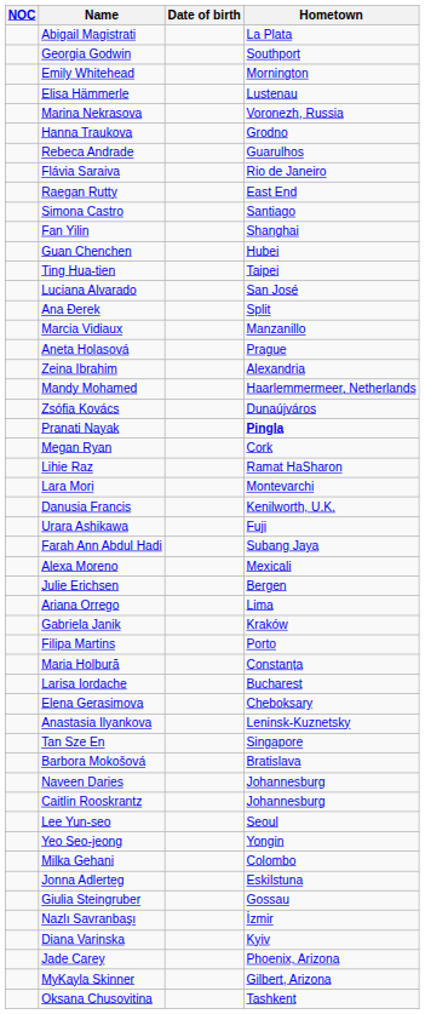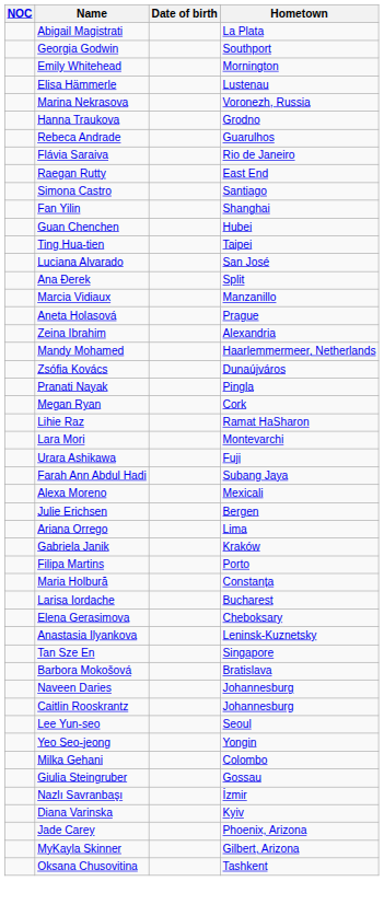 <table class="wikitable sortable">
 <tr>
 <th><a href='#'>NOC</a></th>
 <th>Name</th>
 <th>Date of birth</th>
 <th>Hometown</th>
 </tr>
 <tr>
 <td></td>
 <td><a href='#'>Abigail Magistrati</a></td>
 <td></td>
 <td><a href='#'>La Plata</a></td>
 </tr>
 <tr>
 <td></td>
 <td><a href='#'>Georgia Godwin</a></td>
 <td></td>
 <td><a href='#'>Southport</a></td>
 </tr>
 <tr>
 <td></td>
 <td><a href='#'>Emily Whitehead</a></td>
 <td></td>
 <td><a href='#'>Mornington</a></td>
 </tr>
 <tr>
 <td></td>
 <td><a href='#'>Elisa Hämmerle</a></td>
 <td></td>
 <td><a href='#'>Lustenau</a></td>
 </tr>
 <tr>
 <td></td>
 <td><a href='#'>Marina Nekrasova</a></td>
 <td></td>
 <td><a href='#'>Voronezh, Russia</a></td>
 </tr>
 <tr>
 <td></td>
 <td><a href='#'>Hanna Traukova</a></td>
 <td></td>
 <td><a href='#'>Grodno</a></td>
 </tr>
 <tr>
 <td></td>
 <td><a href='#'>Rebeca Andrade</a></td>
 <td></td>
 <td><a href='#'>Guarulhos</a></td>
 </tr>
 <tr>
 <td></td>
 <td><a href='#'>Flávia Saraiva</a></td>
 <td></td>
 <td><a href='#'>Rio de Janeiro</a></td>
 </tr>
 <tr>
 <td></td>
 <td><a href='#'>Raegan Rutty</a></td>
 <td></td>
 <td><a href='#'>East End</a></td>
 </tr>
 <tr>
 <td></td>
 <td><a href='#'>Simona Castro</a></td>
 <td></td>
 <td><a href='#'>Santiago</a></td>
 </tr>
 <tr>
 <td></td>
 <td><a href='#'>Fan Yilin</a></td>
 <td></td>
 <td><a href='#'>Shanghai</a></td>
 </tr>
 <tr>
 <td></td>
 <td><a href='#'>Guan Chenchen</a></td>
 <td></td>
 <td><a href='#'>Hubei</a></td>
 </tr>
 <tr>
 <td></td>
 <td><a href='#'>Ting Hua-tien</a></td>
 <td></td>
 <td><a href='#'>Taipei</a></td>
 </tr>
 <tr>
 <td></td>
 <td><a href='#'>Luciana Alvarado</a></td>
 <td></td>
 <td><a href='#'>San José</a></td>
 </tr>
 <tr>
 <td></td>
 <td><a href='#'>Ana Đerek</a></td>
 <td></td>
 <td><a href='#'>Split</a></td>
 </tr>
 <tr>
 <td></td>
 <td><a href='#'>Marcia Vidiaux</a></td>
 <td></td>
 <td><a href='#'>Manzanillo</a></td>
 </tr>
 <tr>
 <td></td>
 <td><a href='#'>Aneta Holasová</a></td>
 <td></td>
 <td><a href='#'>Prague</a></td>
 </tr>
 <tr>
 <td></td>
 <td><a href='#'>Zeina Ibrahim</a></td>
 <td></td>
 <td><a href='#'>Alexandria</a></td>
 </tr>
 <tr>
 <td></td>
 <td><a href='#'>Mandy Mohamed</a></td>
 <td></td>
 <td><a href='#'>Haarlemmermeer, Netherlands</a></td>
 </tr>
 <tr>
 <td></td>
 <td><a href='#'>Zsófia Kovács</a></td>
 <td></td>
 <td><a href='#'>Dunaújváros</a></td>
 </tr>
 <tr>
 <td></td>
 <td><a href='#'>Pranati Nayak</a></td>
 <td></td>
-<td><strong><a href='#'>Pingla</a></strong></td>
+<td><a href='#'>Pingla</a></td>
 </tr>
 <tr>
 <td></td>
 <td><a href='#'>Megan Ryan</a></td>
 <td></td>
 <td><a href='#'>Cork</a></td>
 </tr>
 <tr>
 <td></td>
 <td><a href='#'>Lihie Raz</a></td>
 <td></td>
 <td><a href='#'>Ramat HaSharon</a></td>
 </tr>
 <tr>
 <td></td>
 <td><a href='#'>Lara Mori</a></td>
 <td></td>
 <td><a href='#'>Montevarchi</a></td>
-</tr>
-<tr>
-<td></td>
-<td><a href='#'>Danusia Francis</a></td>
-<td></td>
-<td><a href='#'>Kenilworth, U.K.</a></td>
 </tr>
 <tr>
 <td></td>
 <td><a href='#'>Urara Ashikawa</a></td>
 <td></td>
 <td><a href='#'>Fuji</a></td>
 </tr>
 <tr>
 <td></td>
 <td><a href='#'>Farah Ann Abdul Hadi</a></td>
 <td></td>
 <td><a href='#'>Subang Jaya</a></td>
 </tr>
 <tr>
 <td></td>
 <td><a href='#'>Alexa Moreno</a></td>
 <td></td>
 <td><a href='#'>Mexicali</a></td>
 </tr>
 <tr>
 <td></td>
 <td><a href='#'>Julie Erichsen</a></td>
 <td></td>
 <td><a href='#'>Bergen</a></td>
 </tr>
 <tr>
 <td></td>
 <td><a href='#'>Ariana Orrego</a></td>
 <td></td>
 <td><a href='#'>Lima</a></td>
 </tr>
 <tr>
 <td></td>
 <td><a href='#'>Gabriela Janik</a></td>
 <td></td>
 <td><a href='#'>Kraków</a></td>
 </tr>
 <tr>
 <td></td>
 <td><a href='#'>Filipa Martins</a></td>
 <td></td>
 <td><a href='#'>Porto</a></td>
 </tr>
 <tr>
 <td></td>
 <td><a href='#'>Maria Holbură</a></td>
 <td></td>
 <td><a href='#'>Constanța</a></td>
 </tr>
 <tr>
 <td></td>
 <td><a href='#'>Larisa Iordache</a></td>
 <td></td>
 <td><a href='#'>Bucharest</a></td>
 </tr>
 <tr>
 <td></td>
 <td><a href='#'>Elena Gerasimova</a></td>
 <td></td>
 <td><a href='#'>Cheboksary</a></td>
 </tr>
 <tr>
 <td></td>
 <td><a href='#'>Anastasia Ilyankova</a></td>
 <td></td>
 <td><a href='#'>Leninsk-Kuznetsky</a></td>
 </tr>
 <tr>
 <td></td>
 <td><a href='#'>Tan Sze En</a></td>
 <td></td>
 <td><a href='#'>Singapore</a></td>
 </tr>
 <tr>
 <td></td>
 <td><a href='#'>Barbora Mokošová</a></td>
 <td></td>
 <td><a href='#'>Bratislava</a></td>
 </tr>
 <tr>
 <td></td>
 <td><a href='#'>Naveen Daries</a></td>
 <td></td>
 <td><a href='#'>Johannesburg</a></td>
 </tr>
 <tr>
 <td></td>
 <td><a href='#'>Caitlin Rooskrantz</a></td>
 <td></td>
 <td><a href='#'>Johannesburg</a></td>
 </tr>
 <tr>
 <td></td>
 <td><a href='#'>Lee Yun-seo</a></td>
 <td></td>
 <td><a href='#'>Seoul</a></td>
 </tr>
 <tr>
 <td></td>
 <td><a href='#'>Yeo Seo-jeong</a></td>
 <td></td>
 <td><a href='#'>Yongin</a></td>
 </tr>
 <tr>
 <td></td>
 <td><a href='#'>Milka Gehani</a></td>
 <td></td>
 <td><a href='#'>Colombo</a></td>
 </tr>
 <tr>
 <td></td>
-<td><a href='#'>Jonna Adlerteg</a></td>
-<td></td>
-<td><a href='#'>Eskilstuna</a></td>
-</tr>
-<tr>
-<td></td>
 <td><a href='#'>Giulia Steingruber</a></td>
 <td></td>
 <td><a href='#'>Gossau</a></td>
 </tr>
 <tr>
 <td></td>
 <td><a href='#'>Nazlı Savranbaşı</a></td>
 <td></td>
 <td><a href='#'>İzmir</a></td>
 </tr>
 <tr>
 <td></td>
 <td><a href='#'>Diana Varinska</a></td>
 <td></td>
 <td><a href='#'>Kyiv</a></td>
 </tr>
 <tr>
 <td></td>
 <td><a href='#'>Jade Carey</a></td>
 <td></td>
 <td><a href='#'>Phoenix, Arizona</a></td>
 </tr>
 <tr>
 <td></td>
 <td><a href='#'>MyKayla Skinner</a></td>
 <td></td>
 <td><a href='#'>Gilbert, Arizona</a></td>
 </tr>
 <tr>
 <td></td>
 <td><a href='#'>Oksana Chusovitina</a></td>
 <td></td>
 <td><a href='#'>Tashkent</a></td>
 </tr>
 </table>
